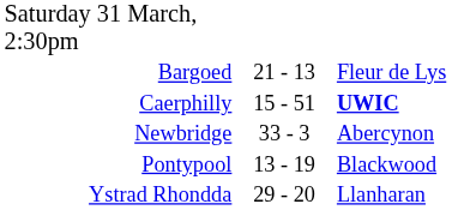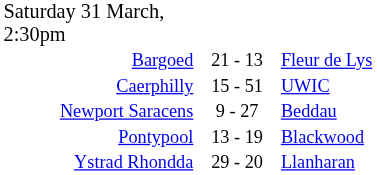 <table style="width:70%;" cellspacing="1">
 <tr>
 <th width=35%></th>
 <th width=15%></th>
 <th></th>
 </tr>
 <tr>
 <td>Saturday 31 March, 2:30pm</td>
 </tr>
 <tr style=font-size:90%>
 <td align=right><a href='#'>Bargoed</a></td>
 <td align=center>21 - 13</td>
 <td><a href='#'>Fleur de Lys</a></td>
 </tr>
 <tr style=font-size:90%>
 <td align=right><a href='#'>Caerphilly</a></td>
 <td align=center>15 - 51</td>
-<td><strong><a href='#'>UWIC</a></strong></td>
+<td><a href='#'>UWIC</a></td>
 </tr>
 <tr style=font-size:90%>
-<td align=right><a href='#'>Newbridge</a></td>
-<td align=center>33 - 3</td>
-<td><a href='#'>Abercynon</a></td>
+<td align=right><a href='#'>Newport Saracens</a></td>
+<td align=center>9 - 27</td>
+<td><a href='#'>Beddau</a></td>
 </tr>
 <tr style=font-size:90%>
 <td align=right><a href='#'>Pontypool</a></td>
 <td align=center>13 - 19</td>
 <td><a href='#'>Blackwood</a></td>
 </tr>
 <tr style=font-size:90%>
 <td align=right><a href='#'>Ystrad Rhondda</a></td>
 <td align=center>29 - 20</td>
 <td><a href='#'>Llanharan</a></td>
 </tr>
 </table>
